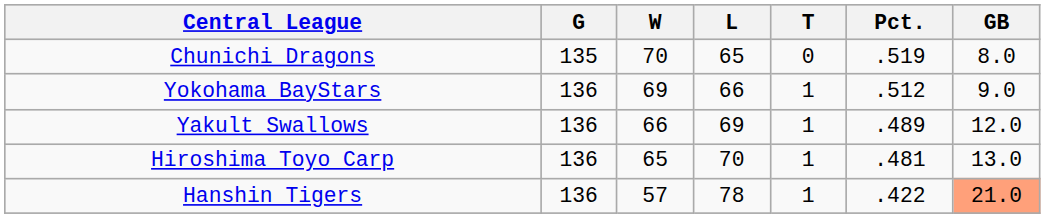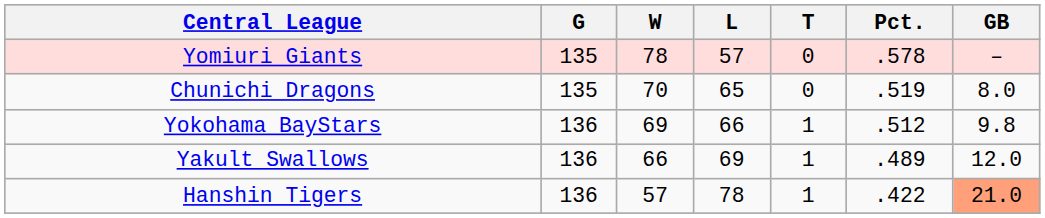 <table class="wikitable"  style="width:50%; text-align:center;">
 <tr>
 <th style="width:35%;"><a href='#'>Central League</a></th>
 <th style="width:5%;">G</th>
 <th style="width:5%;">W</th>
 <th style="width:5%;">L</th>
 <th style="width:5%;">T</th>
 <th style="width:7%;">Pct.</th>
 <th style="width:5%;">GB</th>
+</tr>
+<tr style="background:#fdd;">
+<td><a href='#'>Yomiuri Giants</a></td>
+<td>135</td>
+<td>78</td>
+<td>57</td>
+<td>0</td>
+<td>.578</td>
+<td>–</td>
 </tr>
 <tr align=center>
 <td><a href='#'>Chunichi Dragons</a></td>
 <td>135</td>
 <td>70</td>
 <td>65</td>
 <td>0</td>
 <td>.519</td>
 <td>8.0</td>
 </tr>
 <tr align=center>
 <td><a href='#'>Yokohama BayStars</a></td>
 <td>136</td>
 <td>69</td>
 <td>66</td>
 <td>1</td>
 <td>.512</td>
-<td>9.0</td>
+<td>9.8</td>
 </tr>
 <tr align=center>
 <td><a href='#'>Yakult Swallows</a></td>
 <td>136</td>
 <td>66</td>
 <td>69</td>
 <td>1</td>
 <td>.489</td>
 <td>12.0</td>
 </tr>
 <tr align=center>
-<td><a href='#'>Hiroshima Toyo Carp</a></td>
-<td>136</td>
-<td>65</td>
-<td>70</td>
-<td>1</td>
-<td>.481</td>
-<td>13.0</td>
-</tr>
-<tr align=center>
 <td><a href='#'>Hanshin Tigers</a></td>
 <td>136</td>
 <td>57</td>
 <td>78</td>
 <td>1</td>
 <td>.422</td>
 <td style="background: lightsalmon;">21.0</td>
 </tr>
 </table>
